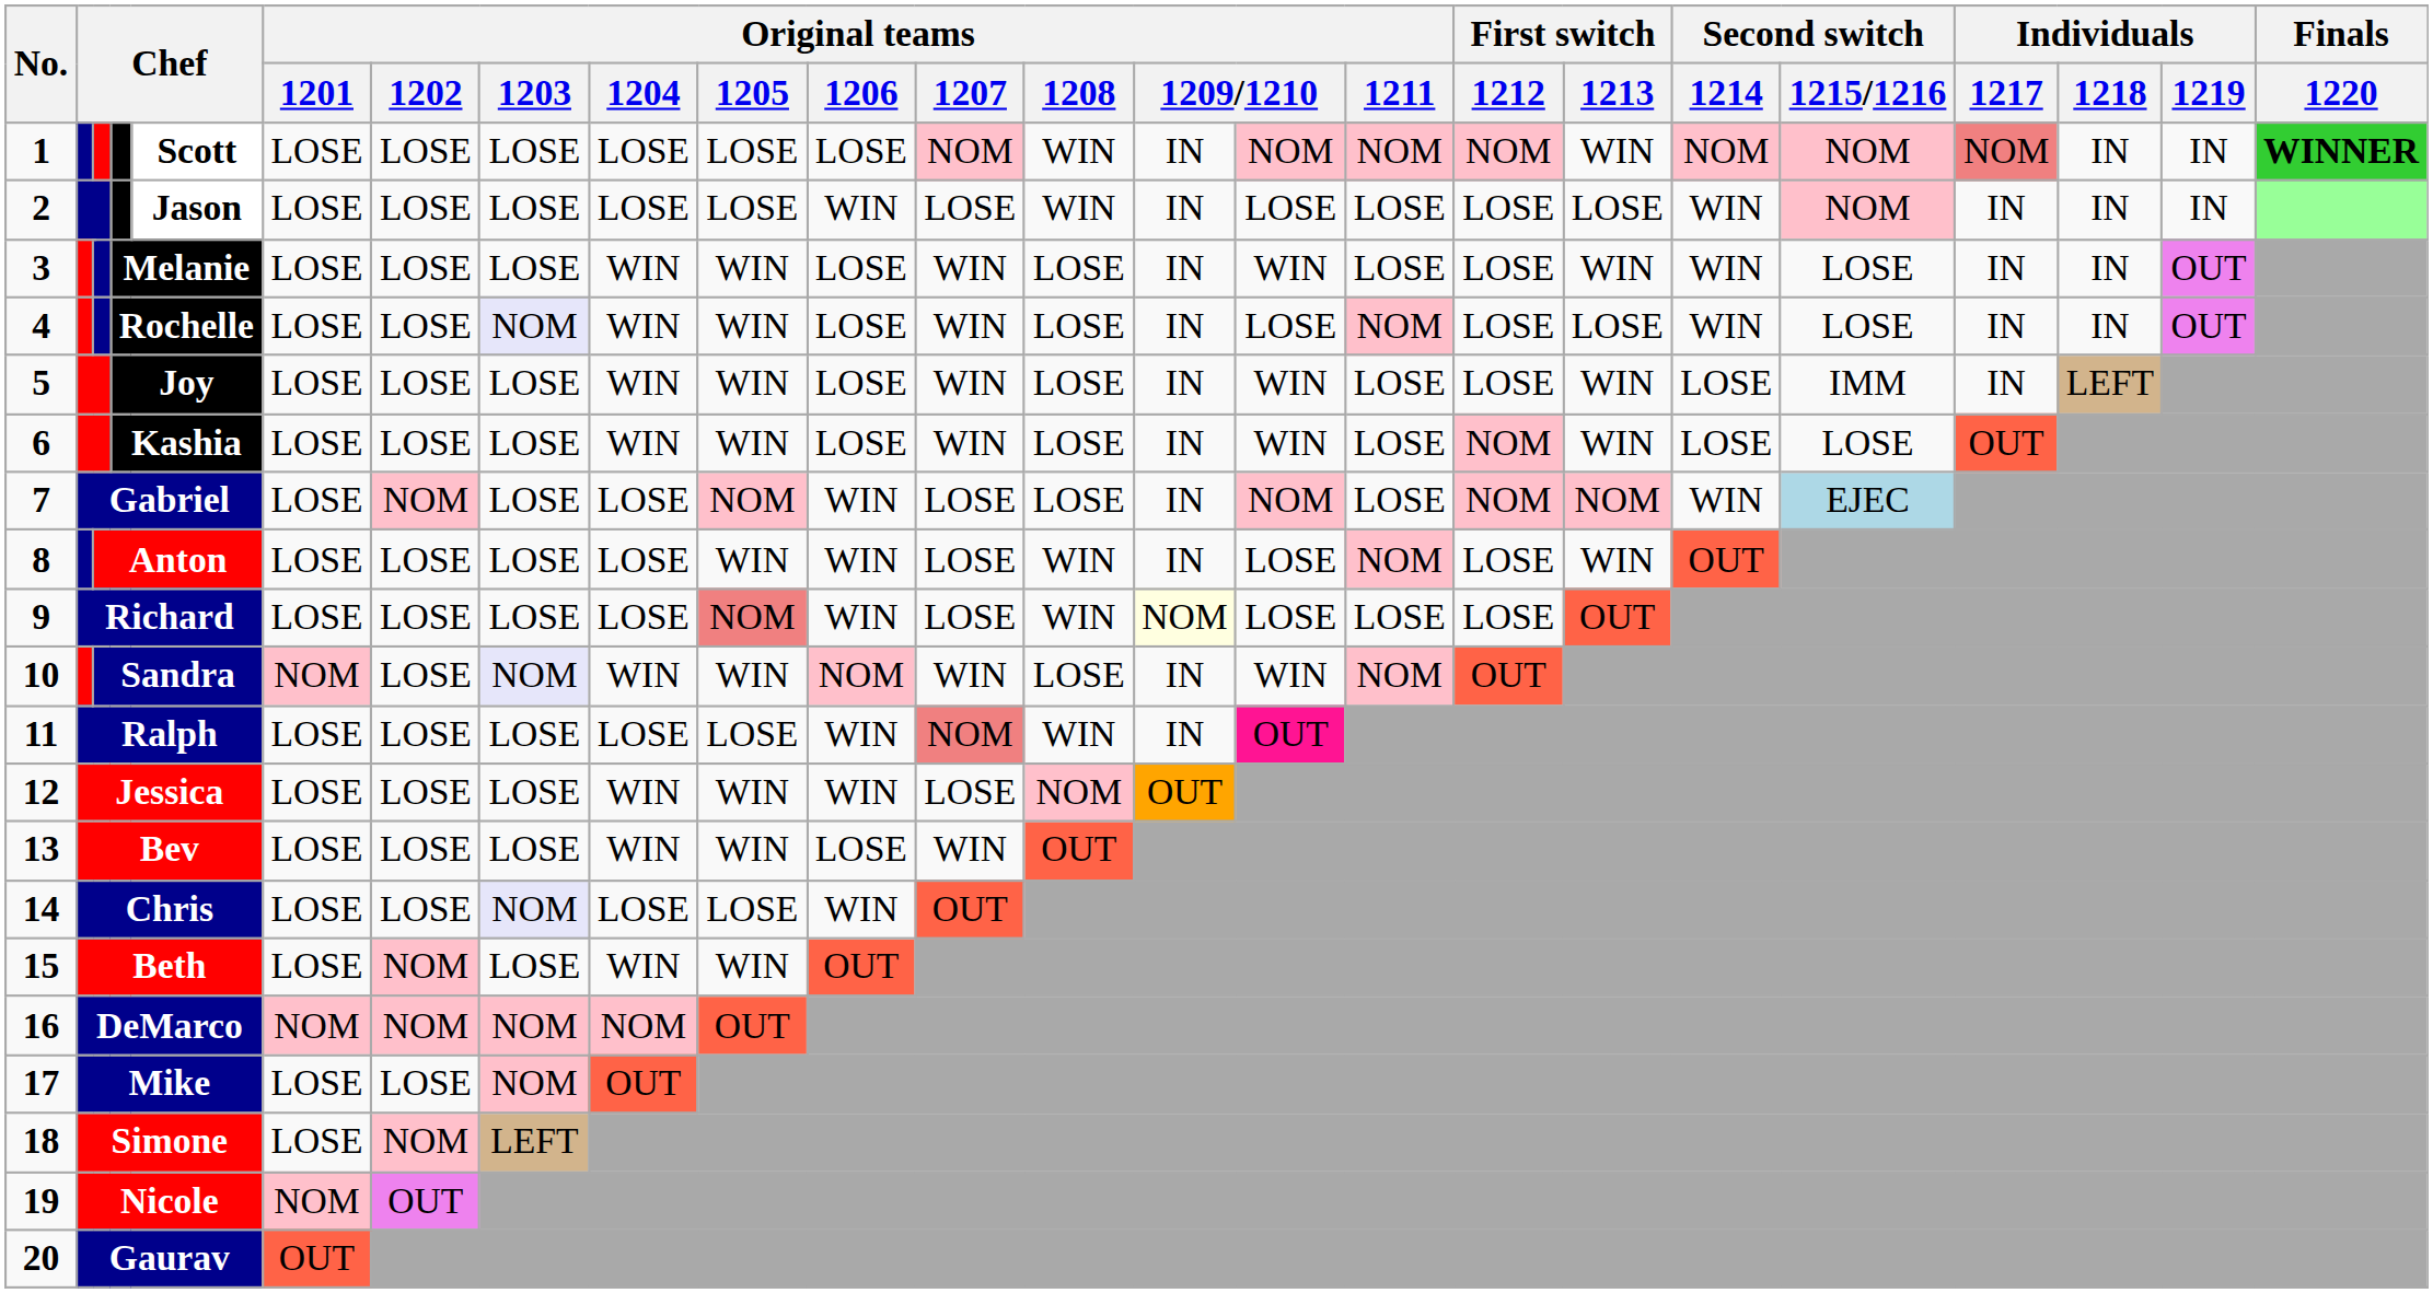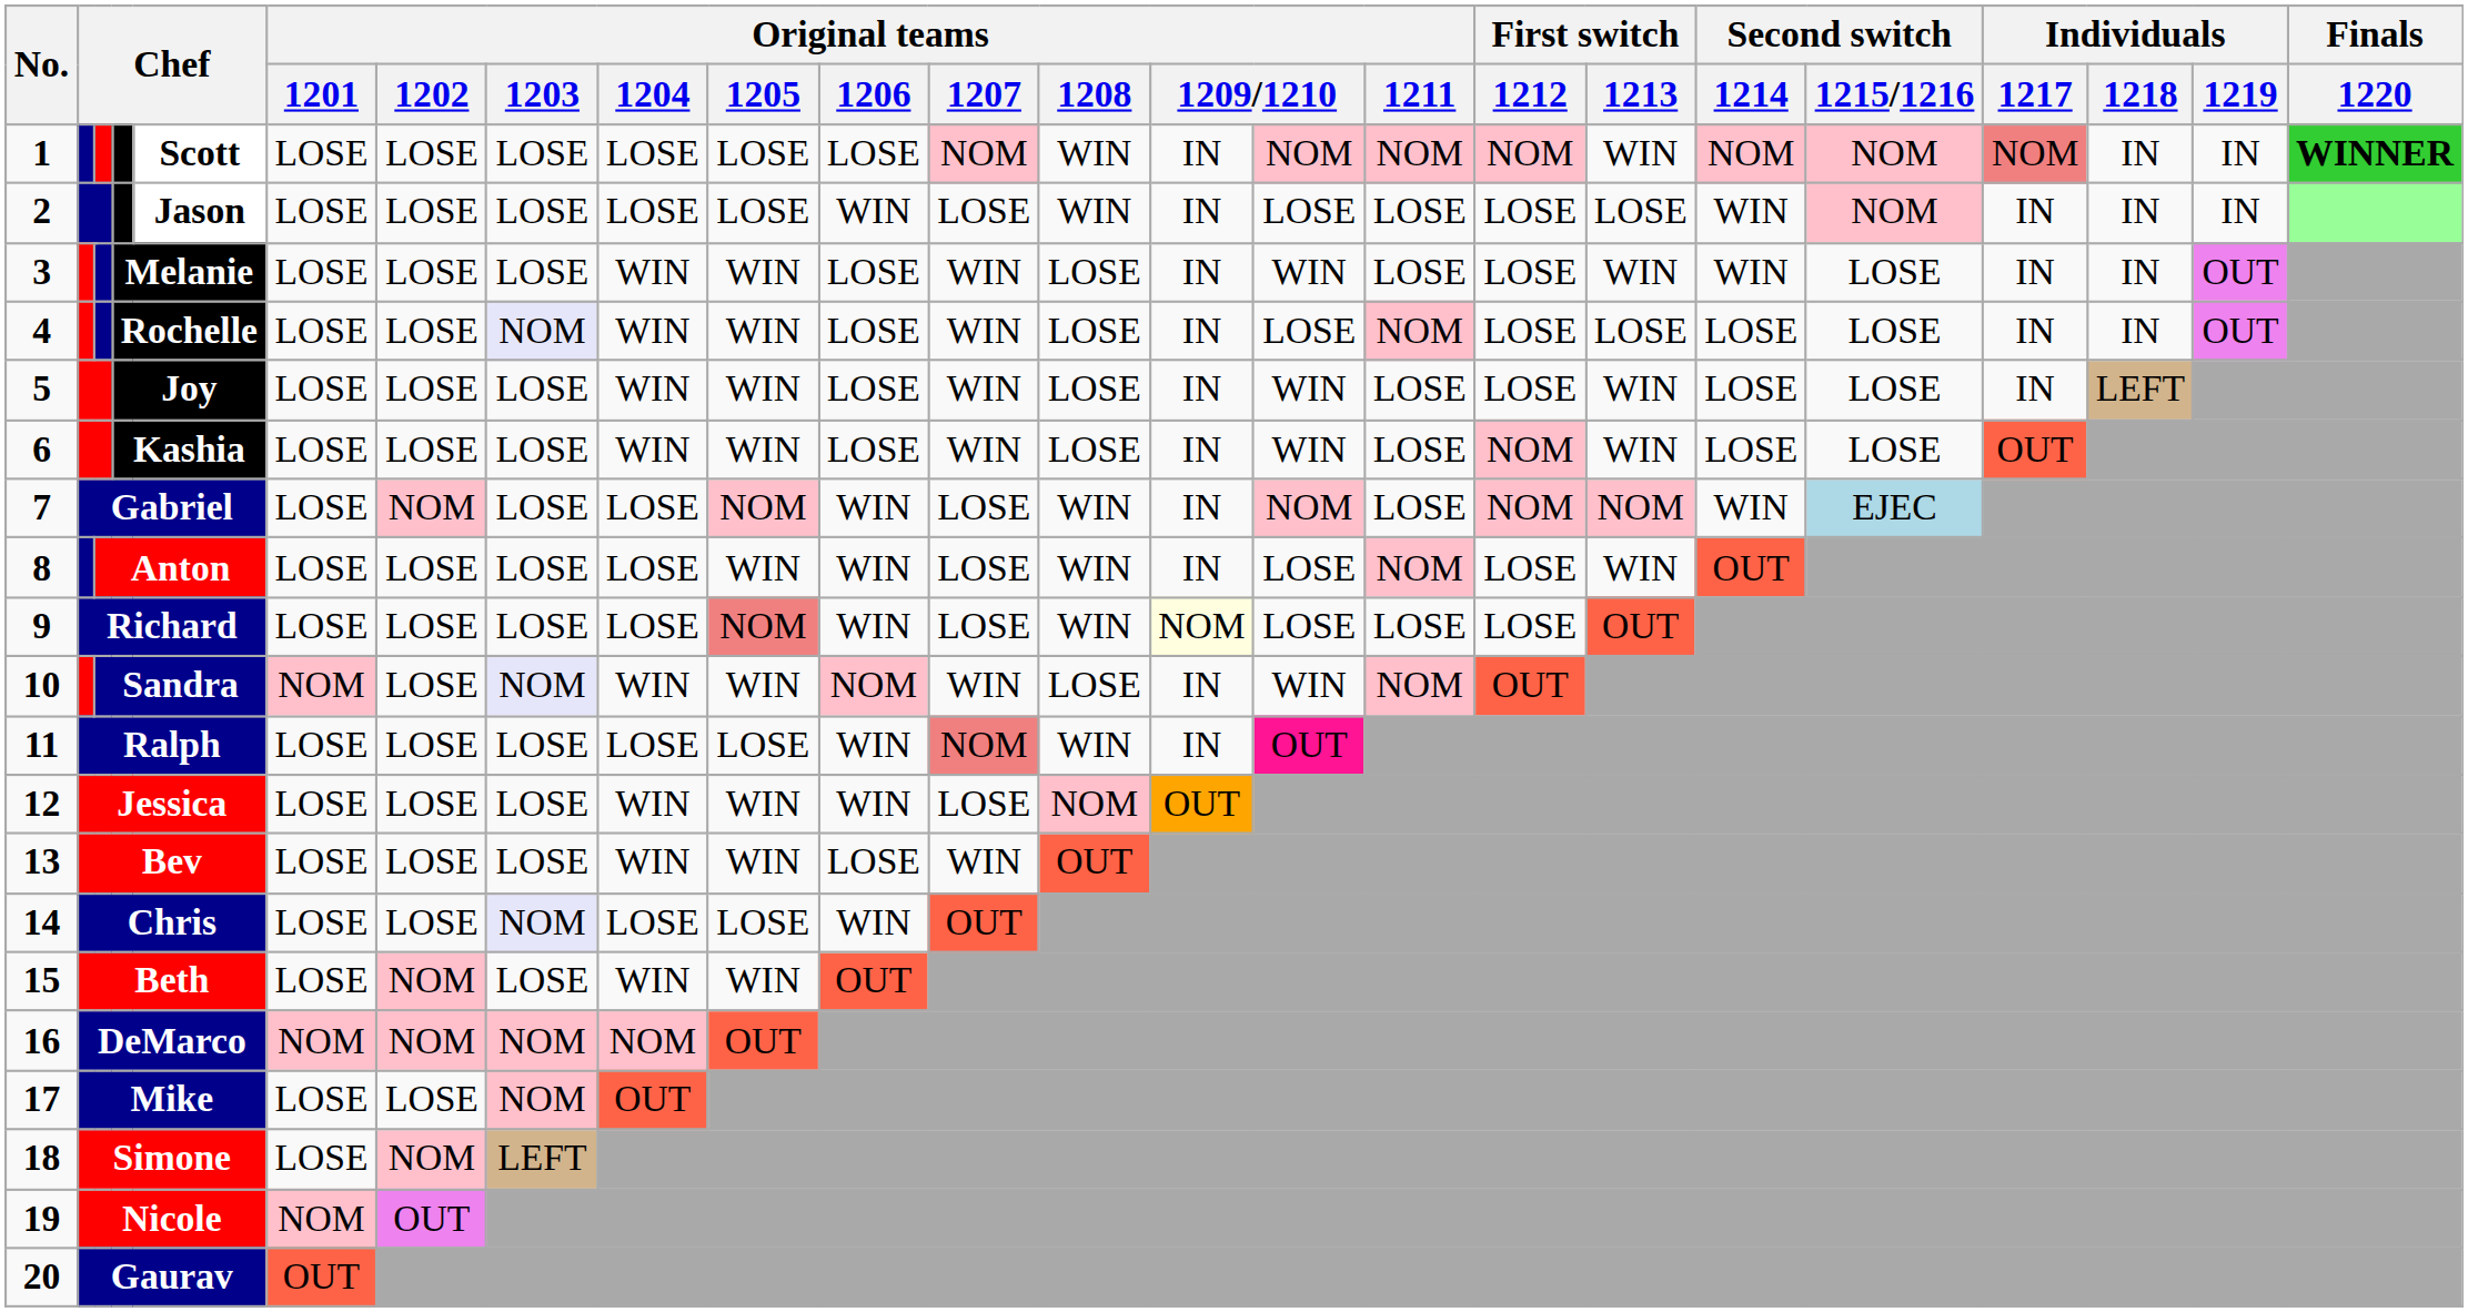 <table class="wikitable plainrowheaders" style="text-align:center">
 <tr>
 <th rowspan="2" scope="col">No.</th>
 <th colspan="5" rowspan="2">Chef</th>
 <th scope="col" colspan=11>Original teams</th>
 <th scope="col" colspan=2>First switch</th>
 <th scope="col" colspan=2>Second switch</th>
 <th scope="col" colspan=3>Individuals</th>
 <th scope="col">Finals</th>
 </tr>
 <tr>
 <th scope="col"><a href='#'>1201</a></th>
 <th scope="col"><a href='#'>1202</a></th>
 <th scope="col"><a href='#'>1203</a></th>
 <th scope="col"><a href='#'>1204</a></th>
 <th scope="col"><a href='#'>1205</a></th>
 <th scope="col"><a href='#'>1206</a></th>
 <th scope="col"><a href='#'>1207</a></th>
 <th scope="col"><a href='#'>1208</a></th>
 <th colspan="2"><a href='#'>1209</a>/<a href='#'>1210</a></th>
 <th scope="col"><a href='#'>1211</a></th>
 <th scope="col"><a href='#'>1212</a></th>
 <th scope="col"><a href='#'>1213</a></th>
 <th scope="col"><a href='#'>1214</a></th>
 <th scope="col"><a href='#'>1215</a>/<a href='#'>1216</a></th>
 <th scope="col"><a href='#'>1217</a></th>
 <th scope="col"><a href='#'>1218</a></th>
 <th scope="col"><a href='#'>1219</a></th>
 <th scope="col"><a href='#'>1220</a></th>
 </tr>
 <tr>
 <td scope="row"><strong>1</strong></td>
 <td colspan="1"  style="background:darkblue; color:#fff;"></td>
 <td colspan="2"  style="background:red; color:#fff;"></td>
 <td colspan="1"  style="background:black; color:#fff;"></td>
 <td colspan="1"  style="background:white; color:black;"><strong>Scott</strong></td>
 <td>LOSE</td>
 <td>LOSE</td>
 <td>LOSE</td>
 <td>LOSE</td>
 <td>LOSE</td>
 <td>LOSE</td>
 <td style="background:pink;">NOM</td>
 <td>WIN</td>
 <td>IN</td>
 <td style="background:pink;">NOM</td>
 <td style="background:pink;">NOM</td>
 <td style="background:pink;">NOM</td>
 <td>WIN</td>
 <td style="background:pink;">NOM</td>
 <td style="background:pink;">NOM</td>
 <td style="background:lightcoral;">NOM</td>
 <td>IN</td>
 <td>IN</td>
 <td style="background:limegreen;"><strong>WINNER</strong></td>
 </tr>
 <tr>
 <td scope="row"><strong>2</strong></td>
 <td colspan="3"  style="background:darkblue; color:white;"></td>
 <td colspan="1"  style="background:black; color:#fff;"></td>
 <td colspan="1"  style="background:white; color:black;"><strong>Jason</strong></td>
 <td>LOSE</td>
 <td>LOSE</td>
 <td>LOSE</td>
 <td>LOSE</td>
 <td>LOSE</td>
 <td>WIN</td>
 <td>LOSE</td>
 <td>WIN</td>
 <td>IN</td>
 <td>LOSE</td>
 <td>LOSE</td>
 <td>LOSE</td>
 <td>LOSE</td>
 <td>WIN</td>
 <td style="background:pink;">NOM</td>
 <td>IN</td>
 <td>IN</td>
 <td>IN</td>
 <td style="background:#98FF98;"></td>
 </tr>
 <tr>
 <td scope="row"><strong>3</strong></td>
 <td colspan="2"  style="background:red; color:#fff;"></td>
 <td colspan="1"  style="background:darkblue; color:#fff;"></td>
 <td colspan="2" style="background:black; color:#fff;"><strong>Melanie</strong></td>
 <td>LOSE</td>
 <td>LOSE</td>
 <td>LOSE</td>
 <td>WIN</td>
 <td>WIN</td>
 <td>LOSE</td>
 <td>WIN</td>
 <td>LOSE</td>
 <td>IN</td>
 <td>WIN</td>
 <td>LOSE</td>
 <td>LOSE</td>
 <td>WIN</td>
 <td>WIN</td>
 <td>LOSE</td>
 <td>IN</td>
 <td>IN</td>
 <td style="background:violet;">OUT</td>
 <td colspan="1" style="background:darkgrey;"></td>
 </tr>
 <tr>
 <td scope="row"><strong>4</strong></td>
 <td colspan="1"  style="background:red; color:#fff;"></td>
 <td colspan="2"  style="background:darkblue; color:#fff;"></td>
 <td colspan="2" style="background:black; color:#fff;"><strong>Rochelle</strong></td>
 <td>LOSE</td>
 <td>LOSE</td>
 <td style="background:lavender;">NOM</td>
 <td>WIN</td>
 <td>WIN</td>
 <td>LOSE</td>
 <td>WIN</td>
 <td>LOSE</td>
 <td>IN</td>
 <td>LOSE</td>
 <td style="background:pink;">NOM</td>
 <td>LOSE</td>
 <td>LOSE</td>
-<td>WIN</td>
+<td>LOSE</td>
 <td>LOSE</td>
 <td>IN</td>
 <td>IN</td>
 <td style="background:violet;">OUT</td>
 <td colspan="1" style="background:darkgrey;"></td>
 </tr>
 <tr>
 <td scope="row"><strong>5</strong></td>
 <td colspan="3"  style="background:red; color:#fff;"></td>
 <td colspan="2" style="background:black; color:#ffffff;"><strong>Joy</strong></td>
 <td>LOSE</td>
 <td>LOSE</td>
 <td>LOSE</td>
 <td>WIN</td>
 <td>WIN</td>
 <td>LOSE</td>
 <td>WIN</td>
 <td>LOSE</td>
 <td>IN</td>
 <td>WIN</td>
 <td>LOSE</td>
 <td>LOSE</td>
 <td>WIN</td>
 <td>LOSE</td>
-<td>IMM</td>
+<td>LOSE</td>
 <td>IN</td>
 <td style="background:tan;">LEFT</td>
 <td colspan="2" style="background:darkgrey;"></td>
 </tr>
 <tr>
 <td scope="row"><strong>6</strong></td>
 <td colspan="3"  style="background:red; color:#fff;"></td>
 <td colspan="2" style="background:black; color:#fff;"><strong>Kashia</strong></td>
 <td>LOSE</td>
 <td>LOSE</td>
 <td>LOSE</td>
 <td>WIN</td>
 <td>WIN</td>
 <td>LOSE</td>
 <td>WIN</td>
 <td>LOSE</td>
 <td>IN</td>
 <td>WIN</td>
 <td>LOSE</td>
 <td style="background:pink;">NOM</td>
 <td>WIN</td>
 <td>LOSE</td>
 <td>LOSE</td>
 <td style="background:tomato;">OUT</td>
 <td colspan="3" style="background:darkgrey;"></td>
 </tr>
 <tr>
 <td scope="row"><strong>7</strong></td>
 <td colspan="5"  style="background:darkblue; color:#fff;"><strong>Gabriel</strong></td>
 <td>LOSE</td>
 <td style="background:pink;">NOM</td>
 <td>LOSE</td>
 <td>LOSE</td>
 <td style="background:pink;">NOM</td>
 <td>WIN</td>
 <td>LOSE</td>
-<td>LOSE</td>
+<td>WIN</td>
 <td>IN</td>
 <td style="background:pink;">NOM</td>
 <td>LOSE</td>
 <td style="background:pink;">NOM</td>
 <td style="background:pink;">NOM</td>
 <td>WIN</td>
 <td style="background:lightblue;">EJEC</td>
 <td colspan="4" style="background:darkgrey;"></td>
 </tr>
 <tr>
 <td scope="row"><strong>8</strong></td>
 <td colspan="1"  style="background:darkblue; color:#fff;"></td>
 <td colspan="4"  style="background:red; color:#fff;"><strong>Anton</strong></td>
 <td>LOSE</td>
 <td>LOSE</td>
 <td>LOSE</td>
 <td>LOSE</td>
 <td>WIN</td>
 <td>WIN</td>
 <td>LOSE</td>
 <td>WIN</td>
 <td>IN</td>
 <td>LOSE</td>
 <td style="background:pink;">NOM</td>
 <td>LOSE</td>
 <td>WIN</td>
 <td style="background:tomato;">OUT</td>
 <td colspan="5" style="background:darkgrey;"></td>
 </tr>
 <tr>
 <td scope="row"><strong>9</strong></td>
 <td colspan="5"  style="background:darkblue; color:#fff;"><strong>Richard</strong></td>
 <td>LOSE</td>
 <td>LOSE</td>
 <td>LOSE</td>
 <td>LOSE</td>
 <td style="background:lightcoral;">NOM</td>
 <td>WIN</td>
 <td>LOSE</td>
 <td>WIN</td>
 <td style="background:lightyellow;">NOM</td>
 <td>LOSE</td>
 <td>LOSE</td>
 <td>LOSE</td>
 <td style="background:tomato;">OUT</td>
 <td colspan="6" style="background:darkgrey;"></td>
 </tr>
 <tr>
 <td scope="row"><strong>10</strong></td>
 <td colspan="1"  style="background:red; color:#fff;"></td>
 <td colspan="4"  style="background:darkblue; color:#fff;"><strong>Sandra</strong></td>
 <td style="background:pink;">NOM</td>
 <td>LOSE</td>
 <td style="background:lavender;">NOM</td>
 <td>WIN</td>
 <td>WIN</td>
 <td style="background:pink;">NOM</td>
 <td>WIN</td>
 <td>LOSE</td>
 <td>IN</td>
 <td>WIN</td>
 <td style="background:pink;">NOM</td>
 <td style="background:tomato;">OUT</td>
 <td colspan="7" style="background:darkgrey;"></td>
 </tr>
 <tr>
 <td scope="row"><strong>11</strong></td>
 <td colspan="5"  style="background:darkblue; color:#fff;"><strong>Ralph</strong></td>
 <td>LOSE</td>
 <td>LOSE</td>
 <td>LOSE</td>
 <td>LOSE</td>
 <td>LOSE</td>
 <td>WIN</td>
 <td style="background:lightcoral;">NOM</td>
 <td>WIN</td>
 <td>IN</td>
 <td style="background:deeppink;">OUT</td>
 <td colspan="9" style="background:darkgrey;"></td>
 </tr>
 <tr>
 <td scope="row"><strong>12</strong></td>
 <td colspan="5"  style="background:red; color:#fff;"><strong>Jessica</strong></td>
 <td>LOSE</td>
 <td>LOSE</td>
 <td>LOSE</td>
 <td>WIN</td>
 <td>WIN</td>
 <td>WIN</td>
 <td>LOSE</td>
 <td style="background:pink;">NOM</td>
 <td style="background:orange;">OUT</td>
 <td colspan="10" style="background:darkgrey;"></td>
 </tr>
 <tr>
 <td scope="row"><strong>13</strong></td>
 <td colspan="5"  style="background:red; color:#fff;"><strong>Bev</strong></td>
 <td>LOSE</td>
 <td>LOSE</td>
 <td>LOSE</td>
 <td>WIN</td>
 <td>WIN</td>
 <td>LOSE</td>
 <td>WIN</td>
 <td style="background:tomato;">OUT</td>
 <td colspan="11" style="background:darkgrey;"></td>
 </tr>
 <tr>
 <td scope="row"><strong>14</strong></td>
 <td colspan="5"  style="background:darkblue; color:#fff;"><strong>Chris</strong></td>
 <td>LOSE</td>
 <td>LOSE</td>
 <td style="background:lavender;">NOM</td>
 <td>LOSE</td>
 <td>LOSE</td>
 <td>WIN</td>
 <td style="background:tomato;">OUT</td>
 <td colspan="12" style="background:darkgrey;"></td>
 </tr>
 <tr>
 <td scope="row"><strong>15</strong></td>
 <td colspan="5"  style="background:red; color:#fff;"><strong>Beth</strong></td>
 <td>LOSE</td>
 <td style="background:pink;">NOM</td>
 <td>LOSE</td>
 <td>WIN</td>
 <td>WIN</td>
 <td style="background:tomato;">OUT</td>
 <td colspan="13" style="background:darkgrey;"></td>
 </tr>
 <tr>
 <td scope="row"><strong>16</strong></td>
 <td colspan="5"  style="background:darkblue; color:#fff;"><strong>DeMarco</strong></td>
 <td style="background:pink;">NOM</td>
 <td style="background:pink;">NOM</td>
 <td style="background:pink;">NOM</td>
 <td style="background:pink;">NOM</td>
 <td style="background:tomato;">OUT</td>
 <td colspan="14" style="background:darkgrey;"></td>
 </tr>
 <tr>
 <td scope="row"><strong>17</strong></td>
 <td colspan="5"  style="background:darkblue; color:#fff;"><strong>Mike</strong></td>
 <td>LOSE</td>
 <td>LOSE</td>
 <td style="background:pink;">NOM</td>
 <td style="background:tomato;">OUT</td>
 <td colspan="15" style="background:darkgrey;"></td>
 </tr>
 <tr>
 <td scope="row"><strong>18</strong></td>
 <td colspan="5"  style="background:red; color:#fff;"><strong>Simone</strong></td>
 <td>LOSE</td>
 <td style="background:pink;">NOM</td>
 <td style="background:tan;">LEFT</td>
 <td colspan="16" style="background:darkgrey;"></td>
 </tr>
 <tr>
 <td scope="row"><strong>19</strong></td>
 <td colspan="5"  style="background:red; color:#fff;"><strong>Nicole</strong></td>
 <td style="background:pink;">NOM</td>
 <td style="background:violet;">OUT</td>
 <td colspan="17" style="background:darkgrey;"></td>
 </tr>
 <tr>
 <td scope="row"><strong>20</strong></td>
 <td colspan="5"  style="background:darkblue; color:#fff;"><strong>Gaurav</strong></td>
 <td style="background:tomato;">OUT</td>
 <td colspan="18" style="background:darkgrey;"></td>
 </tr>
 </table>
